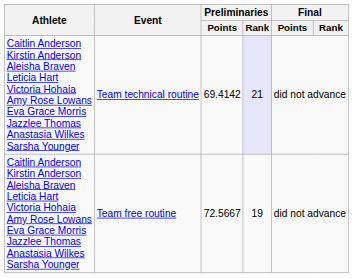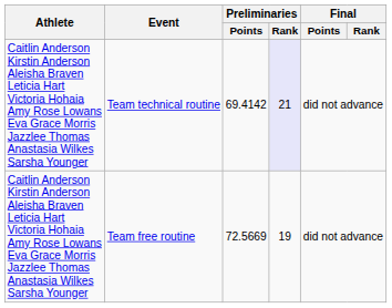 <table class=wikitable style="font-size:90%">
 <tr>
 <th rowspan="2">Athlete</th>
 <th rowspan="2">Event</th>
 <th colspan="2">Preliminaries</th>
 <th colspan="2">Final</th>
 </tr>
 <tr style="font-size:95%">
 <th>Points</th>
 <th>Rank</th>
 <th>Points</th>
 <th>Rank</th>
 </tr>
 <tr align=center>
 <td align=left><a href='#'>Caitlin Anderson</a><br><a href='#'>Kirstin Anderson</a><br><a href='#'>Aleisha Braven</a><br><a href='#'>Leticia Hart</a><br><a href='#'>Victoria Hohaia</a><br><a href='#'>Amy Rose Lowans</a><br><a href='#'>Eva Grace Morris</a><br><a href='#'>Jazzlee Thomas</a><br><a href='#'>Anastasia Wilkes</a><br><a href='#'>Sarsha Younger</a></td>
 <td align=left><a href='#'>Team technical routine</a></td>
 <td>69.4142</td>
 <td style="background: lavender;">21</td>
 <td colspan=2>did not advance</td>
 </tr>
 <tr align=center>
 <td align=left><a href='#'>Caitlin Anderson</a><br><a href='#'>Kirstin Anderson</a><br><a href='#'>Aleisha Braven</a><br><a href='#'>Leticia Hart</a><br><a href='#'>Victoria Hohaia</a><br><a href='#'>Amy Rose Lowans</a><br><a href='#'>Eva Grace Morris</a><br><a href='#'>Jazzlee Thomas</a><br><a href='#'>Anastasia Wilkes</a><br><a href='#'>Sarsha Younger</a></td>
 <td align=left><a href='#'>Team free routine</a></td>
-<td>72.5667</td>
+<td>72.5669</td>
 <td>19</td>
 <td colspan=2>did not advance</td>
 </tr>
 </table>
